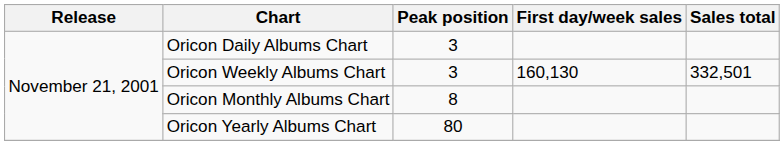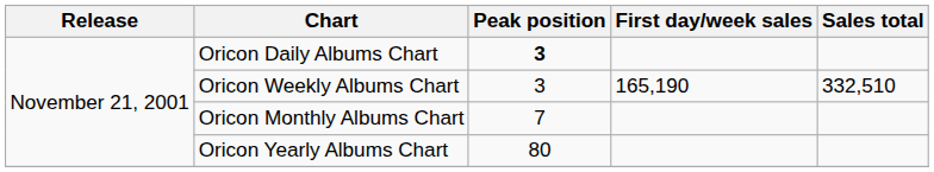 <table class="wikitable">
 <tr>
 <th>Release</th>
 <th>Chart</th>
 <th>Peak position</th>
 <th>First day/week sales</th>
 <th>Sales total</th>
 </tr>
 <tr>
 <td align="center" rowspan="4">November 21, 2001</td>
 <td align="left">Oricon Daily Albums Chart</td>
-<td align="center">3</td>
+<td align="center"><strong>3</strong></td>
 <td align="left"></td>
 <td align="left"></td>
 </tr>
 <tr>
 <td align="left">Oricon Weekly Albums Chart</td>
 <td align="center">3</td>
-<td align="left">160,130</td>
-<td align="left">332,501</td>
+<td align="left">165,190</td>
+<td align="left">332,510</td>
 </tr>
 <tr>
 <td align="left">Oricon Monthly Albums Chart</td>
-<td align="center">8</td>
+<td align="center">7</td>
 <td align="left"></td>
 <td align="left"></td>
 </tr>
 <tr>
 <td align="left">Oricon Yearly Albums Chart</td>
 <td align="center">80</td>
 <td align="left"></td>
 <td align="left"></td>
 </tr>
 <tr>
 </tr>
 </table>
